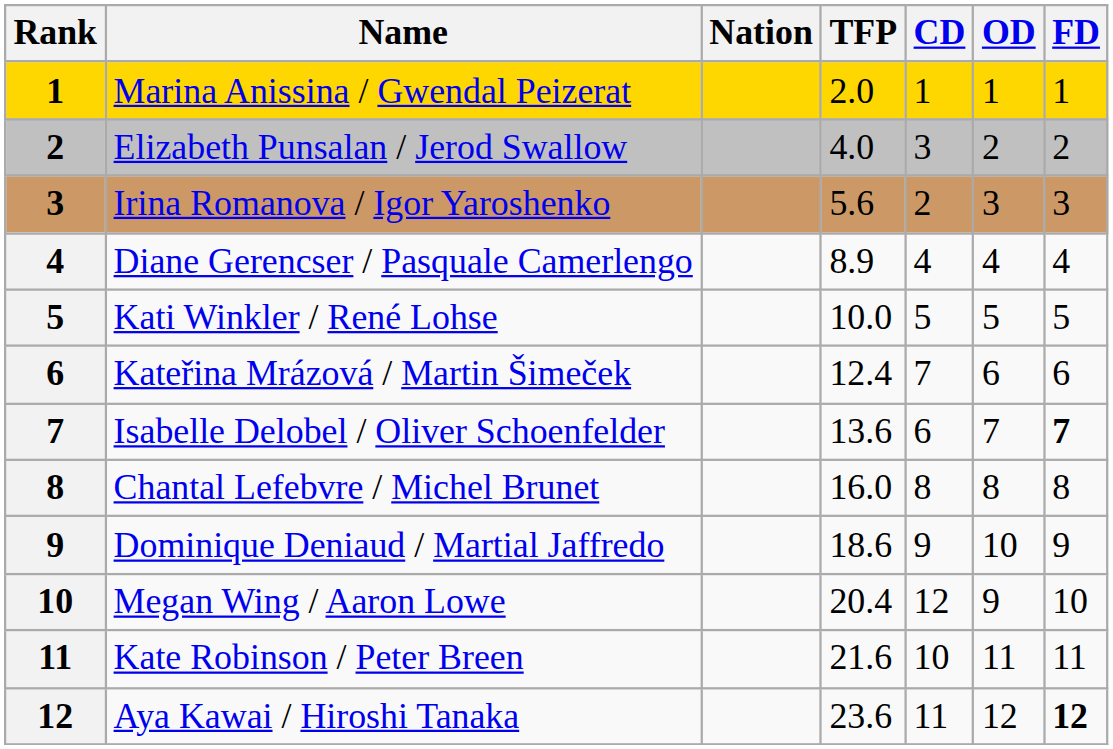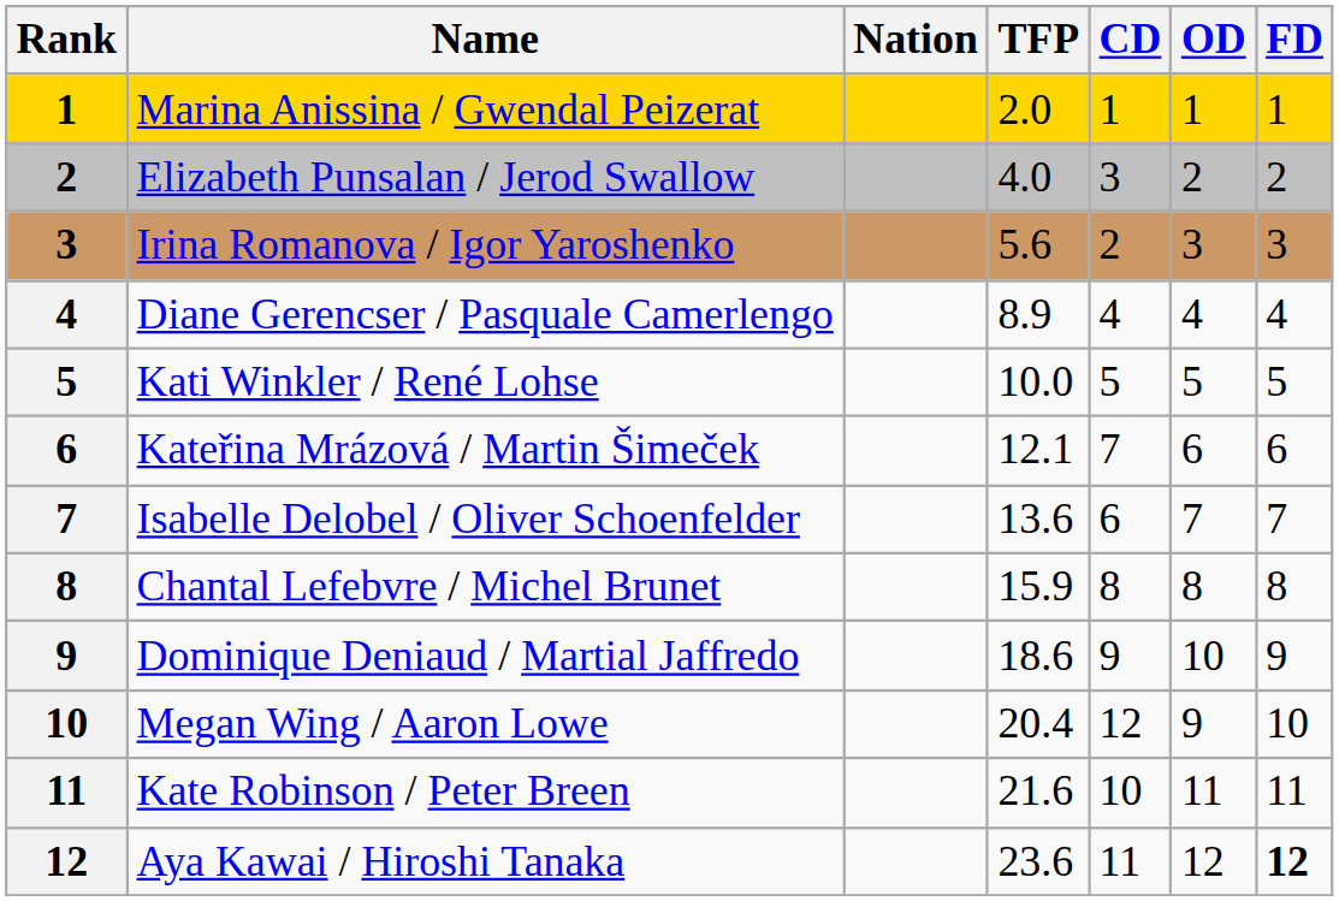 <table class="wikitable">
 <tr>
 <th>Rank</th>
 <th>Name</th>
 <th>Nation</th>
 <th>TFP</th>
 <th><a href='#'>CD</a></th>
 <th><a href='#'>OD</a></th>
 <th><a href='#'>FD</a></th>
 </tr>
 <tr bgcolor="gold">
 <td align="center"><strong>1</strong></td>
 <td><a href='#'>Marina Anissina</a> / <a href='#'>Gwendal Peizerat</a></td>
 <td></td>
 <td>2.0</td>
 <td>1</td>
 <td>1</td>
 <td>1</td>
 </tr>
 <tr bgcolor="silver">
 <td align="center"><strong>2</strong></td>
 <td><a href='#'>Elizabeth Punsalan</a> / <a href='#'>Jerod Swallow</a></td>
 <td></td>
 <td>4.0</td>
 <td>3</td>
 <td>2</td>
 <td>2</td>
 </tr>
 <tr bgcolor="cc9966">
 <td align="center"><strong>3</strong></td>
 <td><a href='#'>Irina Romanova</a> / <a href='#'>Igor Yaroshenko</a></td>
 <td></td>
 <td>5.6</td>
 <td>2</td>
 <td>3</td>
 <td>3</td>
 </tr>
 <tr>
 <th>4</th>
 <td><a href='#'>Diane Gerencser</a> / <a href='#'>Pasquale Camerlengo</a></td>
 <td></td>
 <td>8.9</td>
 <td>4</td>
 <td>4</td>
 <td>4</td>
 </tr>
 <tr>
 <th>5</th>
 <td><a href='#'>Kati Winkler</a> / <a href='#'>René Lohse</a></td>
 <td></td>
 <td>10.0</td>
 <td>5</td>
 <td>5</td>
 <td>5</td>
 </tr>
 <tr>
 <th>6</th>
 <td><a href='#'>Kateřina Mrázová</a> / <a href='#'>Martin Šimeček</a></td>
 <td></td>
-<td>12.4</td>
+<td>12.1</td>
 <td>7</td>
 <td>6</td>
 <td>6</td>
 </tr>
 <tr>
 <th>7</th>
 <td><a href='#'>Isabelle Delobel</a> / <a href='#'>Oliver Schoenfelder</a></td>
 <td></td>
 <td>13.6</td>
 <td>6</td>
 <td>7</td>
-<td><strong>7</strong></td>
+<td>7</td>
 </tr>
 <tr>
 <th>8</th>
 <td><a href='#'>Chantal Lefebvre</a> / <a href='#'>Michel Brunet</a></td>
 <td></td>
-<td>16.0</td>
+<td>15.9</td>
 <td>8</td>
 <td>8</td>
 <td>8</td>
 </tr>
 <tr>
 <th>9</th>
 <td><a href='#'>Dominique Deniaud</a> / <a href='#'>Martial Jaffredo</a></td>
 <td></td>
 <td>18.6</td>
 <td>9</td>
 <td>10</td>
 <td>9</td>
 </tr>
 <tr>
 <th>10</th>
 <td><a href='#'>Megan Wing</a> / <a href='#'>Aaron Lowe</a></td>
 <td></td>
 <td>20.4</td>
 <td>12</td>
 <td>9</td>
 <td>10</td>
 </tr>
 <tr>
 <th>11</th>
 <td><a href='#'>Kate Robinson</a> / <a href='#'>Peter Breen</a></td>
 <td></td>
 <td>21.6</td>
 <td>10</td>
 <td>11</td>
 <td>11</td>
 </tr>
 <tr>
 <th>12</th>
 <td><a href='#'>Aya Kawai</a> / <a href='#'>Hiroshi Tanaka</a></td>
 <td></td>
 <td>23.6</td>
 <td>11</td>
 <td>12</td>
 <td><strong>12</strong></td>
 </tr>
 </table>
